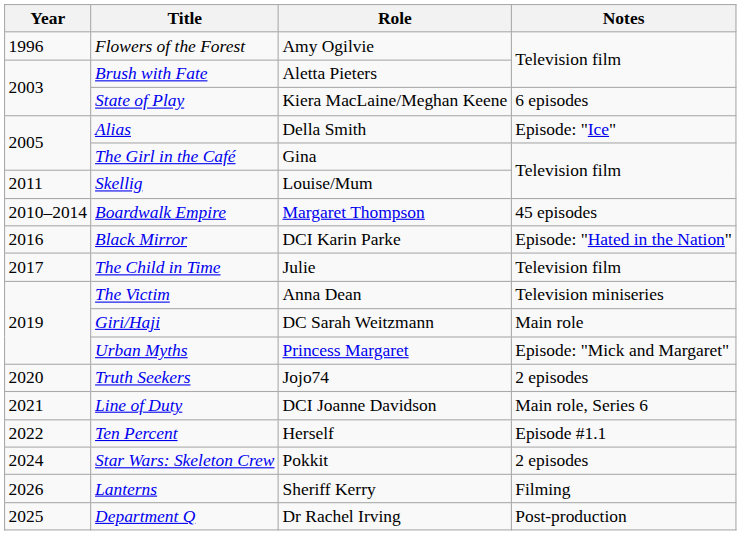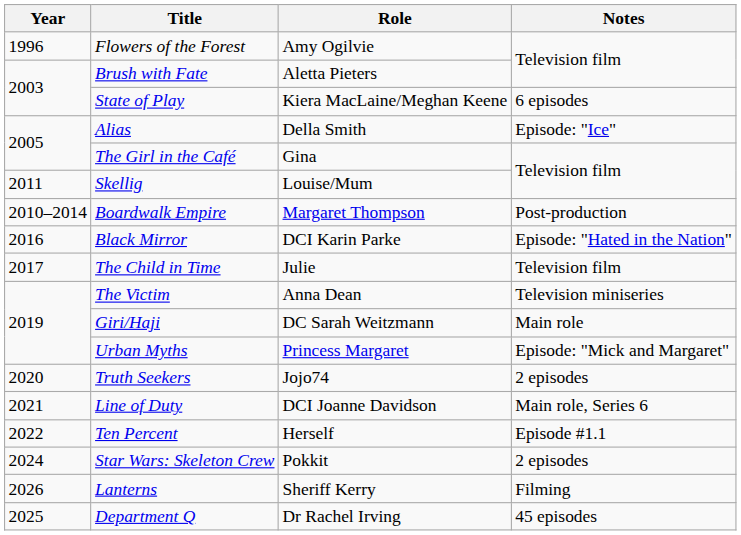 <table class="wikitable sortable">
 <tr>
 <th>Year</th>
 <th>Title</th>
 <th>Role</th>
 <th class="unsortable">Notes</th>
 </tr>
 <tr>
 <td>1996</td>
 <td><em>Flowers of the Forest</em></td>
 <td>Amy Ogilvie</td>
 <td rowspan="2">Television film</td>
 </tr>
 <tr>
 <td rowspan="2">2003</td>
 <td><em><a href='#'>Brush with Fate</a></em></td>
 <td>Aletta Pieters</td>
 </tr>
 <tr>
 <td><em><a href='#'>State of Play</a></em></td>
 <td>Kiera MacLaine/Meghan Keene</td>
 <td>6 episodes</td>
 </tr>
 <tr>
 <td rowspan="2">2005</td>
 <td><em><a href='#'>Alias</a></em></td>
 <td>Della Smith</td>
 <td>Episode: "<a href='#'>Ice</a>"</td>
 </tr>
 <tr>
 <td><em><a href='#'>The Girl in the Café</a></em></td>
 <td>Gina</td>
 <td rowspan="2">Television film</td>
 </tr>
 <tr>
 <td>2011</td>
 <td><em><a href='#'>Skellig</a></em></td>
 <td>Louise/Mum</td>
 </tr>
 <tr>
 <td>2010–2014</td>
 <td><em><a href='#'>Boardwalk Empire</a></em></td>
 <td><a href='#'>Margaret Thompson</a></td>
-<td>45 episodes</td>
+<td>Post-production</td>
 </tr>
 <tr>
 <td>2016</td>
 <td><em><a href='#'>Black Mirror</a></em></td>
 <td>DCI Karin Parke</td>
 <td>Episode: "<a href='#'>Hated in the Nation</a>"</td>
 </tr>
 <tr>
 <td>2017</td>
 <td><em><a href='#'>The Child in Time</a></em></td>
 <td>Julie</td>
 <td>Television film</td>
 </tr>
 <tr>
 <td rowspan="3">2019</td>
 <td><em><a href='#'>The Victim</a></em></td>
 <td>Anna Dean</td>
 <td>Television miniseries</td>
 </tr>
 <tr>
 <td><em><a href='#'>Giri/Haji</a></em></td>
 <td>DC Sarah Weitzmann</td>
 <td>Main role</td>
 </tr>
 <tr>
 <td><em><a href='#'>Urban Myths</a></em></td>
 <td><a href='#'>Princess Margaret</a></td>
 <td>Episode: "Mick and Margaret"</td>
 </tr>
 <tr>
 <td>2020</td>
 <td><em><a href='#'>Truth Seekers</a></em></td>
 <td>Jojo74</td>
 <td>2 episodes</td>
 </tr>
 <tr>
 <td>2021</td>
 <td><em><a href='#'>Line of Duty</a></em></td>
 <td>DCI Joanne Davidson</td>
 <td>Main role, Series 6</td>
 </tr>
 <tr>
 <td>2022</td>
 <td><em><a href='#'>Ten Percent</a></em></td>
 <td>Herself</td>
 <td>Episode #1.1</td>
 </tr>
 <tr>
 <td>2024</td>
 <td><em><a href='#'>Star Wars: Skeleton Crew</a></em></td>
 <td>Pokkit</td>
 <td>2 episodes</td>
 </tr>
 <tr>
 <td>2026</td>
 <td><em><a href='#'>Lanterns</a></em></td>
 <td>Sheriff Kerry</td>
 <td>Filming</td>
 </tr>
 <tr>
 <td>2025</td>
 <td><em><a href='#'>Department Q</a></em></td>
 <td>Dr Rachel Irving</td>
-<td>Post-production</td>
+<td>45 episodes</td>
 </tr>
 </table>
